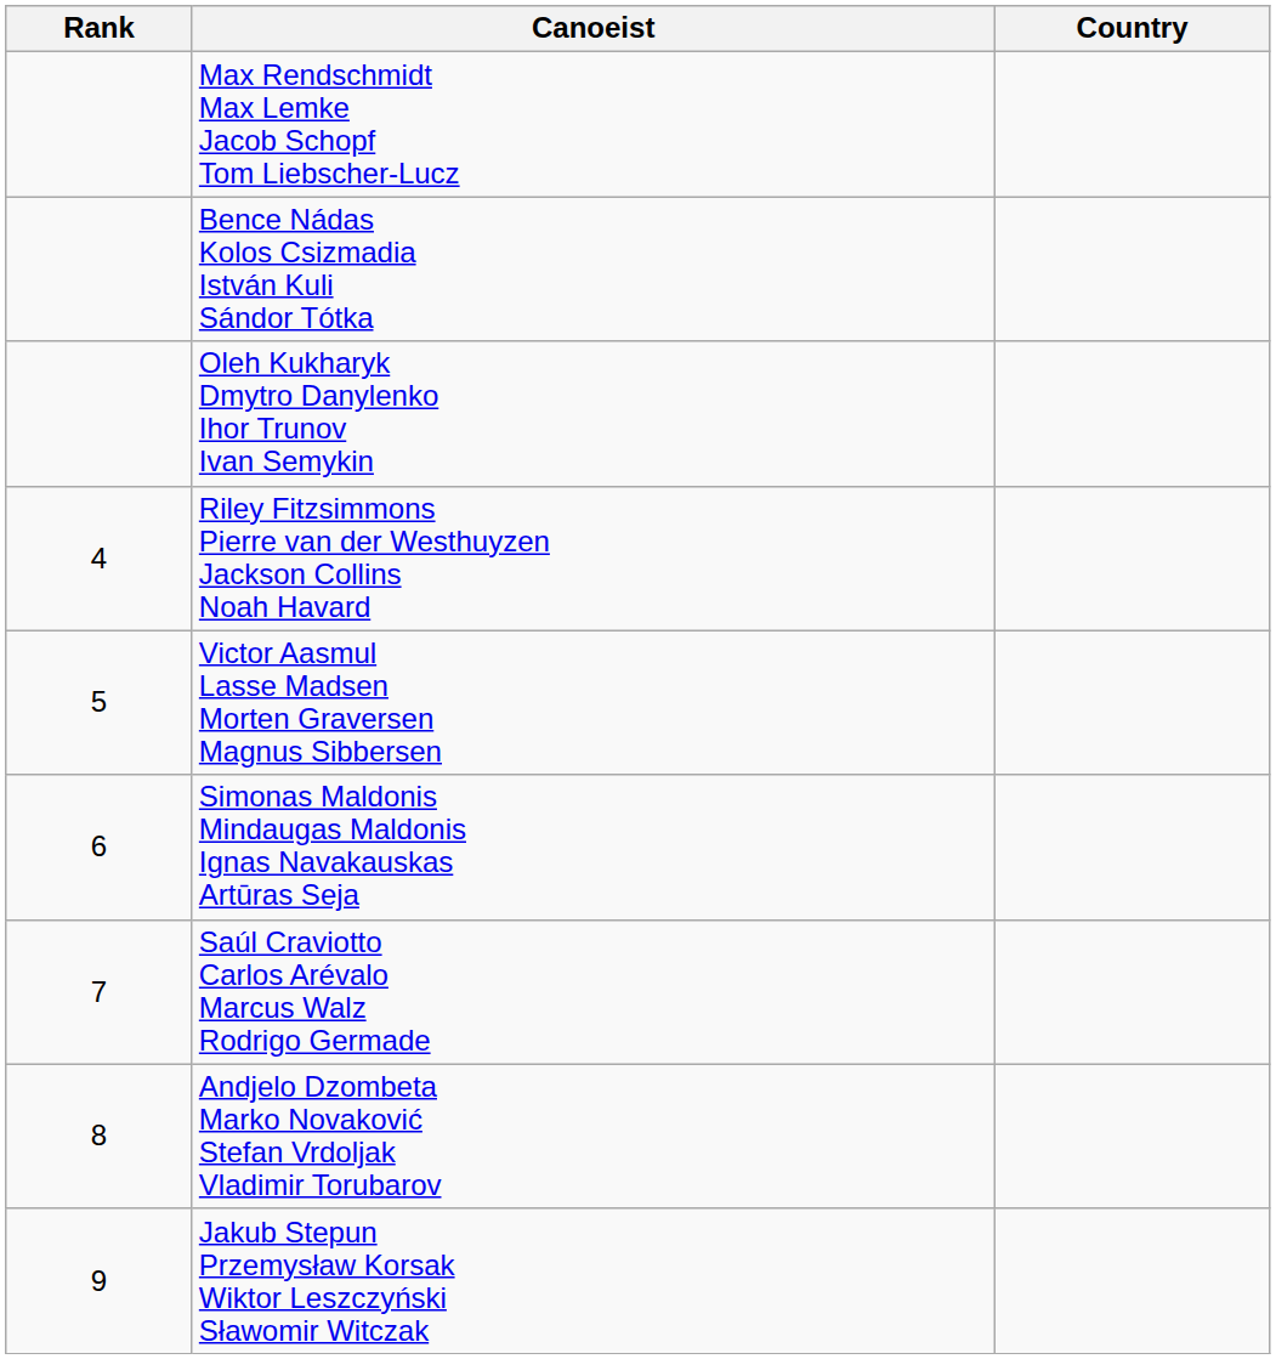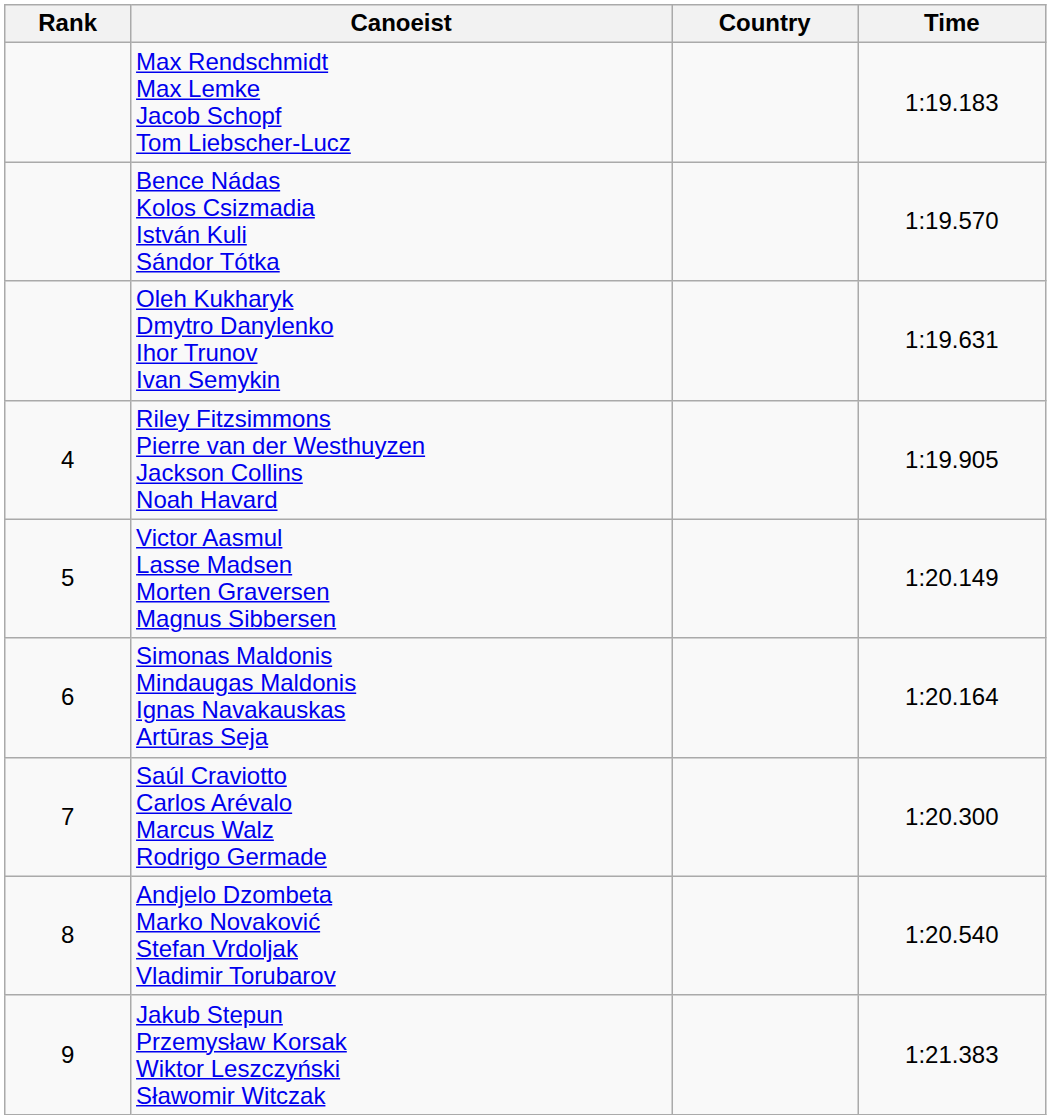 <table class="wikitable" style="text-align:center;width: 55%">
 <tr>
 <th>Rank</th>
 <th>Canoeist</th>
 <th>Country</th>
+<th>Time</th>
 </tr>
 <tr>
 <td></td>
 <td align="left"><a href='#'>Max Rendschmidt</a><br><a href='#'>Max Lemke</a><br><a href='#'>Jacob Schopf</a><br><a href='#'>Tom Liebscher-Lucz</a></td>
 <td align="left"></td>
+<td>1:19.183</td>
 </tr>
 <tr>
 <td></td>
 <td align="left"><a href='#'>Bence Nádas</a><br><a href='#'>Kolos Csizmadia</a><br><a href='#'>István Kuli</a><br><a href='#'>Sándor Tótka</a></td>
 <td align="left"></td>
+<td>1:19.570</td>
 </tr>
 <tr>
 <td></td>
 <td align="left"><a href='#'>Oleh Kukharyk</a><br><a href='#'>Dmytro Danylenko</a><br><a href='#'>Ihor Trunov</a><br><a href='#'>Ivan Semykin</a></td>
 <td align="left"></td>
+<td>1:19.631</td>
 </tr>
 <tr>
 <td>4</td>
 <td align="left"><a href='#'>Riley Fitzsimmons</a><br><a href='#'>Pierre van der Westhuyzen</a><br><a href='#'>Jackson Collins</a><br><a href='#'>Noah Havard</a></td>
 <td align="left"></td>
+<td>1:19.905</td>
 </tr>
 <tr>
 <td>5</td>
 <td align="left"><a href='#'>Victor Aasmul</a><br><a href='#'>Lasse Madsen</a><br><a href='#'>Morten Graversen</a><br><a href='#'>Magnus Sibbersen</a></td>
 <td align="left"></td>
+<td>1:20.149</td>
 </tr>
 <tr>
 <td>6</td>
 <td align="left"><a href='#'>Simonas Maldonis</a><br><a href='#'>Mindaugas Maldonis</a><br><a href='#'>Ignas Navakauskas</a><br><a href='#'>Artūras Seja</a></td>
 <td align="left"></td>
+<td>1:20.164</td>
 </tr>
 <tr>
 <td>7</td>
 <td align="left"><a href='#'>Saúl Craviotto</a><br><a href='#'>Carlos Arévalo</a><br><a href='#'>Marcus Walz</a><br><a href='#'>Rodrigo Germade</a></td>
 <td align="left"></td>
+<td>1:20.300</td>
 </tr>
 <tr>
 <td>8</td>
 <td align="left"><a href='#'>Andjelo Dzombeta</a><br><a href='#'>Marko Novaković</a><br><a href='#'>Stefan Vrdoljak</a><br><a href='#'>Vladimir Torubarov</a></td>
 <td align="left"></td>
+<td>1:20.540</td>
 </tr>
 <tr>
 <td>9</td>
 <td align="left"><a href='#'>Jakub Stepun</a><br><a href='#'>Przemysław Korsak</a><br><a href='#'>Wiktor Leszczyński</a><br><a href='#'>Sławomir Witczak</a></td>
 <td align="left"></td>
+<td>1:21.383</td>
 </tr>
 </table>
